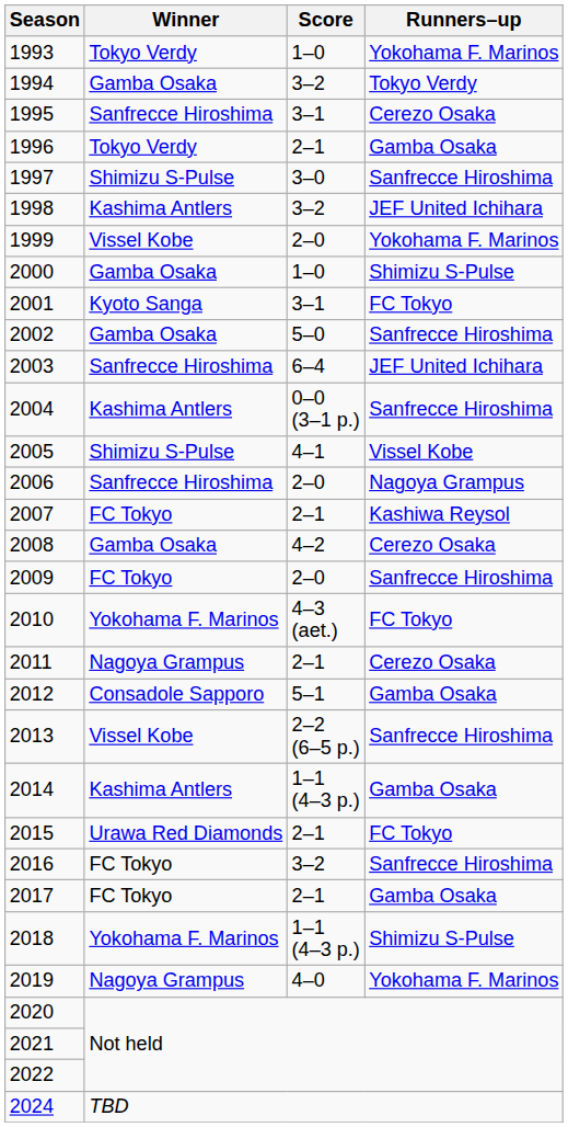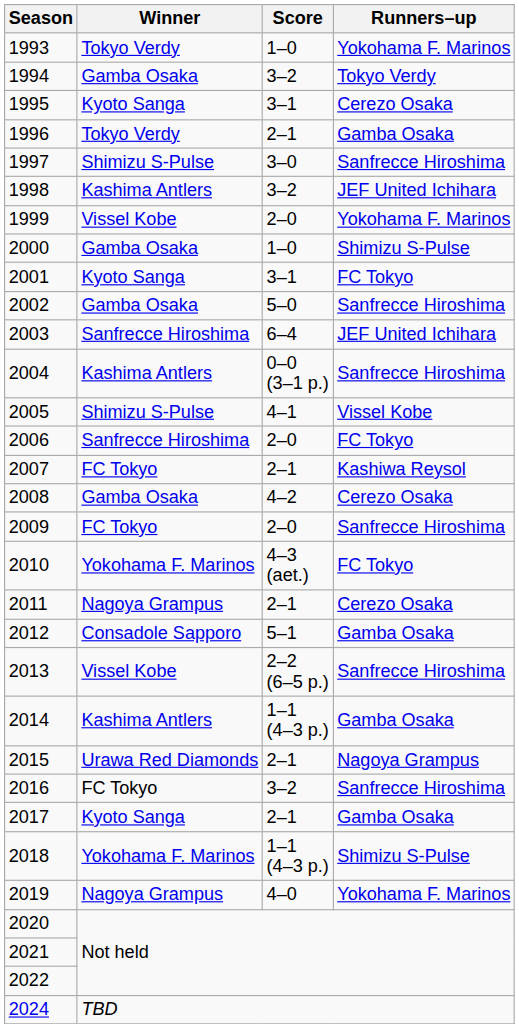 <table class="sortable wikitable">
 <tr>
 <th>Season</th>
 <th>Winner</th>
 <th>Score</th>
 <th>Runners–up</th>
 </tr>
 <tr>
 <td>1993</td>
 <td><a href='#'>Tokyo Verdy</a></td>
 <td>1–0</td>
 <td><a href='#'>Yokohama F. Marinos</a></td>
 </tr>
 <tr>
 <td>1994</td>
 <td><a href='#'>Gamba Osaka</a></td>
 <td>3–2</td>
 <td><a href='#'>Tokyo Verdy</a></td>
 </tr>
 <tr>
 <td>1995</td>
-<td><a href='#'>Sanfrecce Hiroshima</a></td>
+<td><a href='#'>Kyoto Sanga</a></td>
 <td>3–1</td>
 <td><a href='#'>Cerezo Osaka</a></td>
 </tr>
 <tr>
 <td>1996</td>
 <td><a href='#'>Tokyo Verdy</a></td>
 <td>2–1</td>
 <td><a href='#'>Gamba Osaka</a></td>
 </tr>
 <tr>
 <td>1997</td>
 <td><a href='#'>Shimizu S-Pulse</a></td>
 <td>3–0</td>
 <td><a href='#'>Sanfrecce Hiroshima</a></td>
 </tr>
 <tr>
 <td>1998</td>
 <td><a href='#'>Kashima Antlers</a></td>
 <td>3–2</td>
 <td><a href='#'>JEF United Ichihara</a></td>
 </tr>
 <tr>
 <td>1999</td>
 <td><a href='#'>Vissel Kobe</a></td>
 <td>2–0</td>
 <td><a href='#'>Yokohama F. Marinos</a></td>
 </tr>
 <tr>
 <td>2000</td>
 <td><a href='#'>Gamba Osaka</a></td>
 <td>1–0</td>
 <td><a href='#'>Shimizu S-Pulse</a></td>
 </tr>
 <tr>
 <td>2001</td>
 <td><a href='#'>Kyoto Sanga</a></td>
 <td>3–1</td>
 <td><a href='#'>FC Tokyo</a></td>
 </tr>
 <tr>
 <td>2002</td>
 <td><a href='#'>Gamba Osaka</a></td>
 <td>5–0</td>
 <td><a href='#'>Sanfrecce Hiroshima</a></td>
 </tr>
 <tr>
 <td>2003</td>
 <td><a href='#'>Sanfrecce Hiroshima</a></td>
 <td>6–4</td>
 <td><a href='#'>JEF United Ichihara</a></td>
 </tr>
 <tr>
 <td>2004</td>
 <td><a href='#'>Kashima Antlers</a></td>
 <td>0–0<br>(3–1 p.)</td>
 <td><a href='#'>Sanfrecce Hiroshima</a></td>
 </tr>
 <tr>
 <td>2005</td>
 <td><a href='#'>Shimizu S-Pulse</a></td>
 <td>4–1</td>
 <td><a href='#'>Vissel Kobe</a></td>
 </tr>
 <tr>
 <td>2006</td>
 <td><a href='#'>Sanfrecce Hiroshima</a></td>
 <td>2–0</td>
-<td><a href='#'>Nagoya Grampus</a></td>
+<td><a href='#'>FC Tokyo</a></td>
 </tr>
 <tr>
 <td>2007</td>
 <td><a href='#'>FC Tokyo</a></td>
 <td>2–1</td>
 <td><a href='#'>Kashiwa Reysol</a></td>
 </tr>
 <tr>
 <td>2008</td>
 <td><a href='#'>Gamba Osaka</a></td>
 <td>4–2</td>
 <td><a href='#'>Cerezo Osaka</a></td>
 </tr>
 <tr>
 <td>2009</td>
 <td><a href='#'>FC Tokyo</a></td>
 <td>2–0</td>
 <td><a href='#'>Sanfrecce Hiroshima</a></td>
 </tr>
 <tr>
 <td>2010</td>
 <td><a href='#'>Yokohama F. Marinos</a></td>
 <td>4–3<br>(aet.)</td>
 <td><a href='#'>FC Tokyo</a></td>
 </tr>
 <tr>
 <td>2011</td>
 <td><a href='#'>Nagoya Grampus</a></td>
 <td>2–1</td>
 <td><a href='#'>Cerezo Osaka</a></td>
 </tr>
 <tr>
 <td>2012</td>
 <td><a href='#'>Consadole Sapporo</a></td>
 <td>5–1</td>
 <td><a href='#'>Gamba Osaka</a></td>
 </tr>
 <tr>
 <td>2013</td>
 <td><a href='#'>Vissel Kobe</a></td>
 <td>2–2<br>(6–5 p.)</td>
 <td><a href='#'>Sanfrecce Hiroshima</a></td>
 </tr>
 <tr>
 <td>2014</td>
 <td><a href='#'>Kashima Antlers</a></td>
 <td>1–1<br>(4–3 p.)</td>
 <td><a href='#'>Gamba Osaka</a></td>
 </tr>
 <tr>
 <td>2015</td>
 <td><a href='#'>Urawa Red Diamonds</a></td>
 <td>2–1</td>
-<td><a href='#'>FC Tokyo</a></td>
+<td><a href='#'>Nagoya Grampus</a></td>
 </tr>
 <tr>
 <td>2016</td>
 <td>FC Tokyo</td>
 <td>3–2</td>
 <td><a href='#'>Sanfrecce Hiroshima</a></td>
 </tr>
 <tr>
 <td>2017</td>
-<td>FC Tokyo</td>
+<td><a href='#'>Kyoto Sanga</a></td>
 <td>2–1</td>
 <td><a href='#'>Gamba Osaka</a></td>
 </tr>
 <tr>
 <td>2018</td>
 <td><a href='#'>Yokohama F. Marinos</a></td>
 <td>1–1<br>(4–3 p.)</td>
 <td><a href='#'>Shimizu S-Pulse</a></td>
 </tr>
 <tr>
 <td>2019</td>
 <td><a href='#'>Nagoya Grampus</a></td>
 <td>4–0</td>
 <td><a href='#'>Yokohama F. Marinos</a></td>
 </tr>
 <tr>
 <td>2020</td>
 <td rowspan="3" colspan="3">Not held</td>
 </tr>
 <tr>
 <td>2021</td>
 </tr>
 <tr>
 <td>2022</td>
 </tr>
 <tr>
 <td><a href='#'>2024</a></td>
 <td colspan=3><em>TBD</em></td>
 </tr>
 </table>
